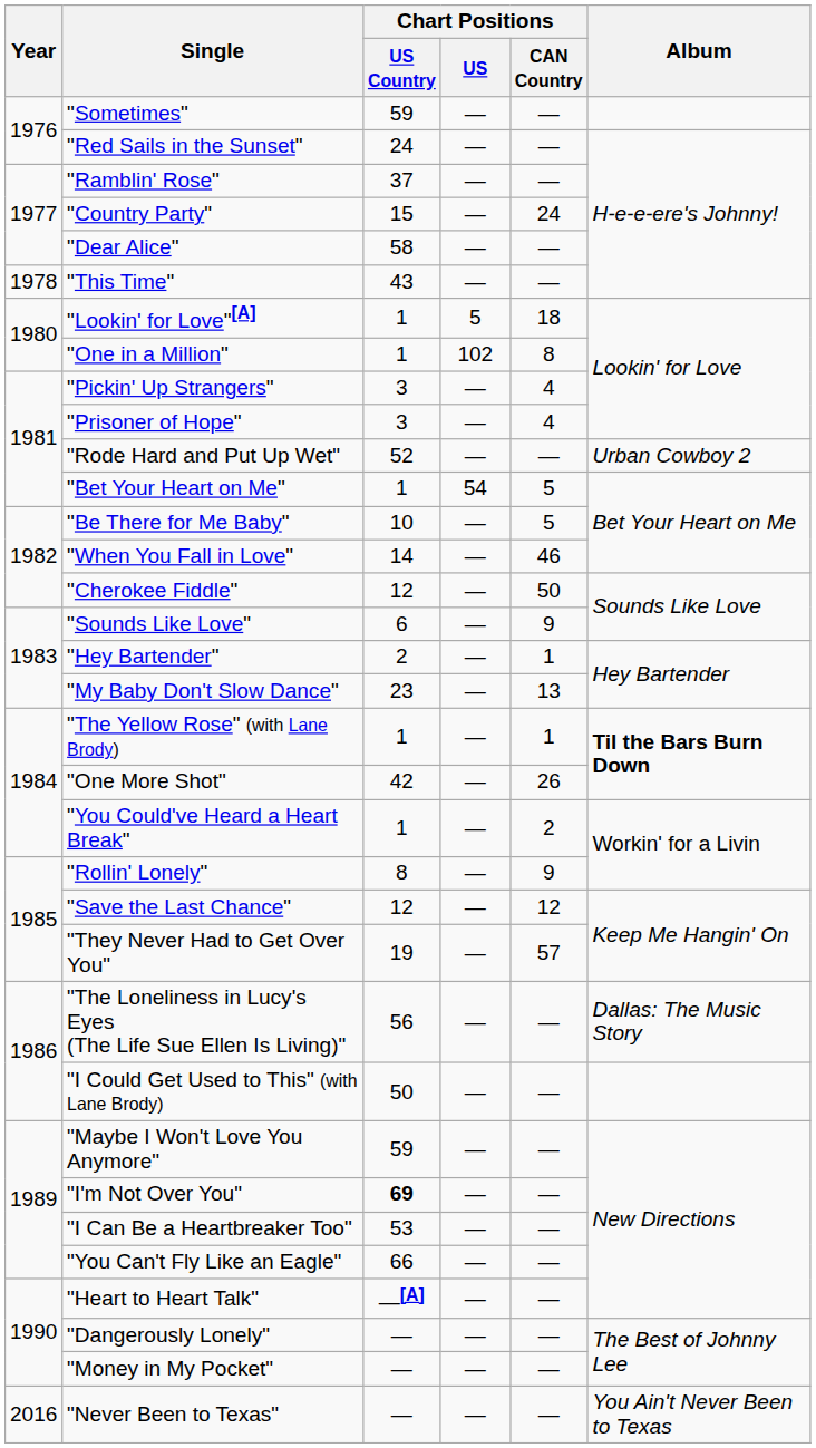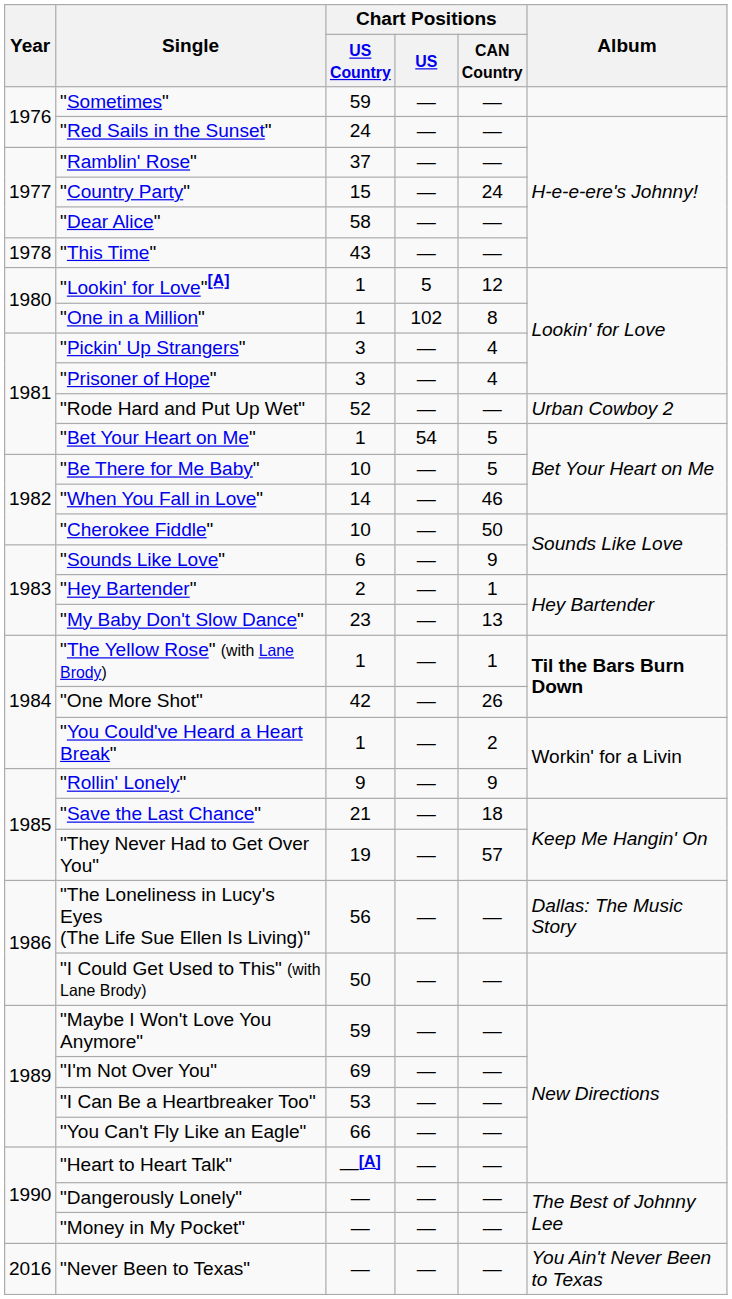 <table class="wikitable">
 <tr>
 <th rowspan="2">Year</th>
 <th rowspan="2">Single</th>
 <th colspan="3">Chart Positions</th>
 <th rowspan="2">Album</th>
 </tr>
 <tr>
 <th width="45"><small><a href='#'>US Country</a></small><br></th>
 <th width="45"><small><a href='#'>US</a></small><br></th>
 <th width="45"><small>CAN Country</small><br></th>
 </tr>
 <tr>
 <td rowspan="2">1976</td>
 <td>"<a href='#'>Sometimes</a>"</td>
 <td align="center">59</td>
 <td align="center">—</td>
 <td align="center">—</td>
 <td></td>
 </tr>
 <tr>
 <td>"<a href='#'>Red Sails in the Sunset</a>"</td>
 <td align="center">24</td>
 <td align="center">—</td>
 <td align="center">—</td>
 <td rowspan=5><em>H-e-e-ere's Johnny!</em></td>
 </tr>
 <tr>
 <td rowspan="3">1977</td>
 <td>"<a href='#'>Ramblin' Rose</a>"</td>
 <td align="center">37</td>
 <td align="center">—</td>
 <td align="center">—</td>
 </tr>
 <tr>
 <td>"<a href='#'>Country Party</a>"</td>
 <td align="center">15</td>
 <td align="center">—</td>
 <td align="center">24</td>
 </tr>
 <tr>
 <td>"<a href='#'>Dear Alice</a>"</td>
 <td align="center">58</td>
 <td align="center">—</td>
 <td align="center">—</td>
 </tr>
 <tr>
 <td>1978</td>
 <td>"<a href='#'>This Time</a>"</td>
 <td align="center">43</td>
 <td align="center">—</td>
 <td align="center">—</td>
 </tr>
 <tr>
 <td rowspan="2">1980</td>
 <td>"<a href='#'>Lookin' for Love</a>"<sup><a href='#'><strong>[A]</strong></a></sup></td>
 <td align="center">1</td>
 <td align="center">5</td>
-<td align="center">18</td>
+<td align="center">12</td>
 <td rowspan="4"><em>Lookin' for Love</em></td>
 </tr>
 <tr>
 <td>"<a href='#'>One in a Million</a>"</td>
 <td align="center">1</td>
 <td align="center">102</td>
 <td align="center">8</td>
 </tr>
 <tr>
 <td rowspan="4">1981</td>
 <td>"<a href='#'>Pickin' Up Strangers</a>"</td>
 <td align="center">3</td>
 <td align="center">—</td>
 <td align="center">4</td>
 </tr>
 <tr>
 <td>"<a href='#'>Prisoner of Hope</a>"</td>
 <td align="center">3</td>
 <td align="center">—</td>
 <td align="center">4</td>
 </tr>
 <tr>
 <td>"Rode Hard and Put Up Wet"</td>
 <td align="center">52</td>
 <td align="center">—</td>
 <td align="center">—</td>
 <td><em>Urban Cowboy 2</em></td>
 </tr>
 <tr>
 <td>"<a href='#'>Bet Your Heart on Me</a>"</td>
 <td align="center">1</td>
 <td align="center">54</td>
 <td align="center">5</td>
 <td rowspan="3"><em>Bet Your Heart on Me</em></td>
 </tr>
 <tr>
 <td rowspan="3">1982</td>
 <td>"<a href='#'>Be There for Me Baby</a>"</td>
 <td align="center">10</td>
 <td align="center">—</td>
 <td align="center">5</td>
 </tr>
 <tr>
 <td>"<a href='#'>When You Fall in Love</a>"</td>
 <td align="center">14</td>
 <td align="center">—</td>
 <td align="center">46</td>
 </tr>
 <tr>
 <td>"<a href='#'>Cherokee Fiddle</a>"</td>
-<td align="center">12</td>
+<td align="center">10</td>
 <td align="center">—</td>
 <td align="center">50</td>
 <td rowspan="2"><em>Sounds Like Love</em></td>
 </tr>
 <tr>
 <td rowspan="3">1983</td>
 <td>"<a href='#'>Sounds Like Love</a>"</td>
 <td align="center">6</td>
 <td align="center">—</td>
 <td align="center">9</td>
 </tr>
 <tr>
 <td>"<a href='#'>Hey Bartender</a>"</td>
 <td align="center">2</td>
 <td align="center">—</td>
 <td align="center">1</td>
 <td rowspan="2"><em>Hey Bartender</em></td>
 </tr>
 <tr>
 <td>"<a href='#'>My Baby Don't Slow Dance</a>"</td>
 <td align="center">23</td>
 <td align="center">—</td>
 <td align="center">13</td>
 </tr>
 <tr>
 <td rowspan="3">1984</td>
 <td>"<a href='#'>The Yellow Rose</a>" <small>(with <a href='#'>Lane Brody</a>)</small></td>
 <td align="center">1</td>
 <td align="center">—</td>
 <td align="center">1</td>
 <td rowspan="2"><strong>Til the Bars Burn Down<em></td>
 </tr>
 <tr>
 <td>"One More Shot"</td>
 <td align="center">42</td>
 <td align="center">—</td>
 <td align="center">26</td>
 </tr>
 <tr>
 <td>"<a href='#'>You Could've Heard a Heart Break</a>"</td>
 <td align="center">1</td>
 <td align="center">—</td>
 <td align="center">2</td>
 <td rowspan="2"></em>Workin' for a Livin</strong></td>
 </tr>
 <tr>
 <td rowspan="3">1985</td>
 <td>"<a href='#'>Rollin' Lonely</a>"</td>
-<td align="center">8</td>
+<td align="center">9</td>
 <td align="center">—</td>
 <td align="center">9</td>
 </tr>
 <tr>
 <td>"<a href='#'>Save the Last Chance</a>"</td>
-<td align="center">12</td>
+<td align="center">21</td>
 <td align="center">—</td>
-<td align="center">12</td>
+<td align="center">18</td>
 <td rowspan="2"><em>Keep Me Hangin' On</em></td>
 </tr>
 <tr>
 <td>"They Never Had to Get Over You"</td>
 <td align="center">19</td>
 <td align="center">—</td>
 <td align="center">57</td>
 </tr>
 <tr>
 <td rowspan="2">1986</td>
 <td>"The Loneliness in Lucy's Eyes<br>(The Life Sue Ellen Is Living)"</td>
 <td align="center">56</td>
 <td align="center">—</td>
 <td align="center">—</td>
 <td><em>Dallas: The Music Story</em></td>
 </tr>
 <tr>
 <td>"I Could Get Used to This" <small>(with Lane Brody)</small></td>
 <td align="center">50</td>
 <td align="center">—</td>
 <td align="center">—</td>
 <td></td>
 </tr>
 <tr>
 <td rowspan="4">1989</td>
 <td>"Maybe I Won't Love You Anymore"</td>
 <td align="center">59</td>
 <td align="center">—</td>
 <td align="center">—</td>
 <td rowspan="5"><em>New Directions</em></td>
 </tr>
 <tr>
 <td>"I'm Not Over You"</td>
-<td align="center"><strong>69</strong></td>
+<td align="center">69</td>
 <td align="center">—</td>
 <td align="center">—</td>
 </tr>
 <tr>
 <td>"I Can Be a Heartbreaker Too"</td>
 <td align="center">53</td>
 <td align="center">—</td>
 <td align="center">—</td>
 </tr>
 <tr>
 <td>"You Can't Fly Like an Eagle"</td>
 <td align="center">66</td>
 <td align="center">—</td>
 <td align="center">—</td>
 </tr>
 <tr>
 <td rowspan="3">1990</td>
 <td>"Heart to Heart Talk"</td>
 <td align="center">—<sup><a href='#'><strong>[A]</strong></a></sup></td>
 <td align="center">—</td>
 <td align="center">—</td>
 </tr>
 <tr>
 <td>"Dangerously Lonely"</td>
 <td align="center">—</td>
 <td align="center">—</td>
 <td align="center">—</td>
 <td rowspan="2"><em>The Best of Johnny Lee</em></td>
 </tr>
 <tr>
 <td>"Money in My Pocket"</td>
 <td align="center">—</td>
 <td align="center">—</td>
 <td align="center">—</td>
 </tr>
 <tr>
 <td>2016</td>
 <td>"Never Been to Texas"</td>
 <td align="center">—</td>
 <td align="center">—</td>
 <td align="center">—</td>
 <td><em>You Ain't Never Been to Texas</em></td>
 </tr>
 <tr>
 </tr>
 </table>
